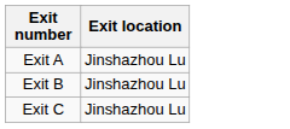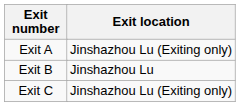 <table class="wikitable">
 <tr>
 <th style="width:70px" colspan="2">Exit number</th>
 <th>Exit location</th>
 </tr>
 <tr>
 <td align="center" colspan="2">Exit A</td>
-<td>Jinshazhou Lu</td>
+<td>Jinshazhou Lu (Exiting only)</td>
 </tr>
 <tr>
 <td align="center" colspan="2">Exit B</td>
 <td>Jinshazhou Lu</td>
 </tr>
 <tr>
 <td align="center" colspan="2">Exit C</td>
-<td>Jinshazhou Lu</td>
+<td>Jinshazhou Lu (Exiting only)</td>
 </tr>
 </table>
